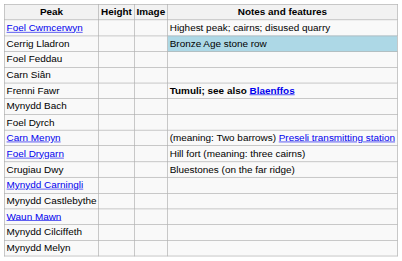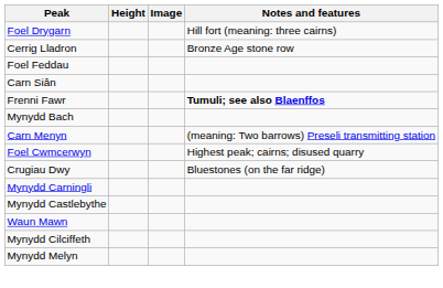 <table class="wikitable">
 <tr>
 <th>Peak</th>
 <th>Height</th>
 <th>Image</th>
 <th>Notes and features</th>
 </tr>
 <tr>
-<td><a href='#'>Foel Cwmcerwyn</a></td>
+<td><a href='#'>Foel Drygarn</a></td>
 <td></td>
 <td></td>
-<td>Highest peak; cairns; disused quarry</td>
+<td>Hill fort (meaning: three cairns)</td>
 </tr>
 <tr>
 <td>Cerrig Lladron</td>
 <td></td>
 <td></td>
-<td style="background: lightblue;">Bronze Age stone row</td>
+<td>Bronze Age stone row</td>
 </tr>
 <tr>
 <td>Foel Feddau</td>
 <td></td>
 <td></td>
 <td></td>
 </tr>
 <tr>
 <td>Carn Siân</td>
 <td></td>
 <td></td>
 <td></td>
 </tr>
 <tr>
 <td>Frenni Fawr</td>
 <td></td>
 <td></td>
 <td><strong>Tumuli; see also <a href='#'>Blaenffos</a></strong></td>
 </tr>
 <tr>
 <td>Mynydd Bach</td>
 <td></td>
 <td></td>
 <td></td>
 </tr>
 <tr>
-<td>Foel Dyrch</td>
-<td></td>
-<td></td>
-<td></td>
-</tr>
-<tr>
 <td><a href='#'>Carn Menyn</a></td>
 <td></td>
 <td></td>
 <td>(meaning: Two barrows) <a href='#'>Preseli transmitting station</a></td>
 </tr>
 <tr>
-<td><a href='#'>Foel Drygarn</a></td>
+<td><a href='#'>Foel Cwmcerwyn</a></td>
 <td></td>
 <td></td>
-<td>Hill fort (meaning: three cairns)</td>
+<td>Highest peak; cairns; disused quarry</td>
 </tr>
 <tr>
 <td>Crugiau Dwy</td>
 <td></td>
 <td></td>
 <td>Bluestones (on the far ridge)</td>
 </tr>
 <tr>
 <td><a href='#'>Mynydd Carningli</a></td>
 <td></td>
 <td></td>
 <td></td>
 </tr>
 <tr>
 <td>Mynydd Castlebythe</td>
 <td></td>
 <td></td>
 <td></td>
 </tr>
 <tr>
 <td><a href='#'>Waun Mawn</a></td>
 <td></td>
 <td></td>
 <td></td>
 </tr>
 <tr>
 <td>Mynydd Cilciffeth</td>
 <td></td>
 <td></td>
 <td></td>
 </tr>
 <tr>
 <td>Mynydd Melyn</td>
 <td></td>
 <td></td>
 <td></td>
 </tr>
 </table>
